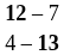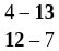 <table style="text-align:center">
 <tr>
 <th width=200></th>
 <th width=100></th>
 <th width=200></th>
 </tr>
 <tr>
+<td align=right></td>
+<td>4 – <strong>13</strong></td>
+<td align=left><strong></strong></td>
+</tr>
+<tr>
 <td align=right><strong></strong></td>
 <td><strong>12</strong> – 7</td>
 <td align=left></td>
 </tr>
-<tr>
-<td align=right></td>
-<td>4 – <strong>13</strong></td>
-<td align=left><strong></strong></td>
-</tr>
 </table>
